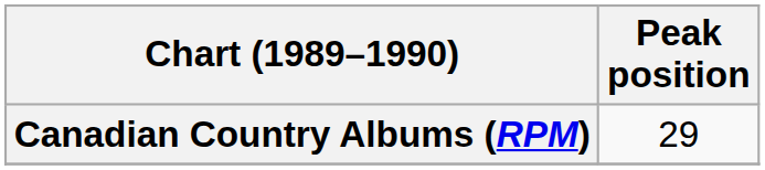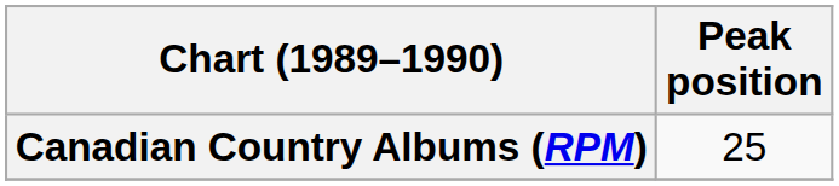 <table class="wikitable sortable plainrowheaders" style="text-align:center">
 <tr>
 <th scope="col">Chart (1989–1990)</th>
 <th scope="col">Peak<br> position</th>
 </tr>
 <tr>
 <th scope="row">Canadian Country Albums (<em><a href='#'>RPM</a></em>)</th>
-<td>29</td>
+<td>25</td>
 </tr>
 <tr>
 </tr>
 <tr>
 </tr>
 </table>
